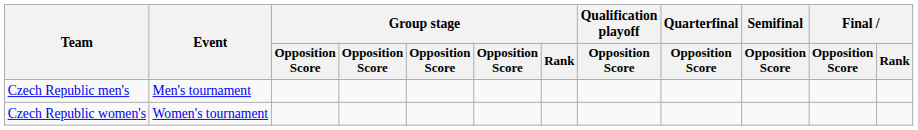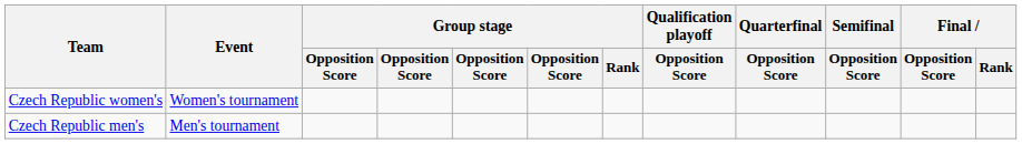 <table class="wikitable" style="font-size:90%">
 <tr>
 <th rowspan=2>Team</th>
 <th rowspan=2>Event</th>
 <th colspan="5">Group stage</th>
 <th>Qualification<br>playoff</th>
 <th>Quarterfinal</th>
 <th>Semifinal</th>
 <th colspan=2>Final / </th>
 </tr>
 <tr style="font-size:95%">
 <th>Opposition<br>Score</th>
 <th>Opposition<br>Score</th>
 <th>Opposition<br>Score</th>
 <th>Opposition<br>Score</th>
 <th>Rank</th>
 <th>Opposition<br>Score</th>
 <th>Opposition<br>Score</th>
 <th>Opposition<br>Score</th>
 <th>Opposition<br>Score</th>
 <th>Rank</th>
 </tr>
 <tr align=center>
+<td align=left><a href='#'>Czech Republic women's</a></td>
+<td align=left><a href='#'>Women's tournament</a></td>
+<td></td>
+<td></td>
+<td></td>
+<td></td>
+<td></td>
+<td></td>
+<td></td>
+<td></td>
+<td></td>
+<td></td>
+</tr>
+<tr align=center>
 <td align=left><a href='#'>Czech Republic men's</a></td>
 <td align=left><a href='#'>Men's tournament</a></td>
 <td></td>
 <td></td>
 <td></td>
 <td></td>
 <td></td>
 <td></td>
 <td></td>
 <td></td>
 <td></td>
 <td></td>
 </tr>
-<tr align=center>
-<td align=left><a href='#'>Czech Republic women's</a></td>
-<td align=left><a href='#'>Women's tournament</a></td>
-<td></td>
-<td></td>
-<td></td>
-<td></td>
-<td></td>
-<td></td>
-<td></td>
-<td></td>
-<td></td>
-<td></td>
-</tr>
 </table>
